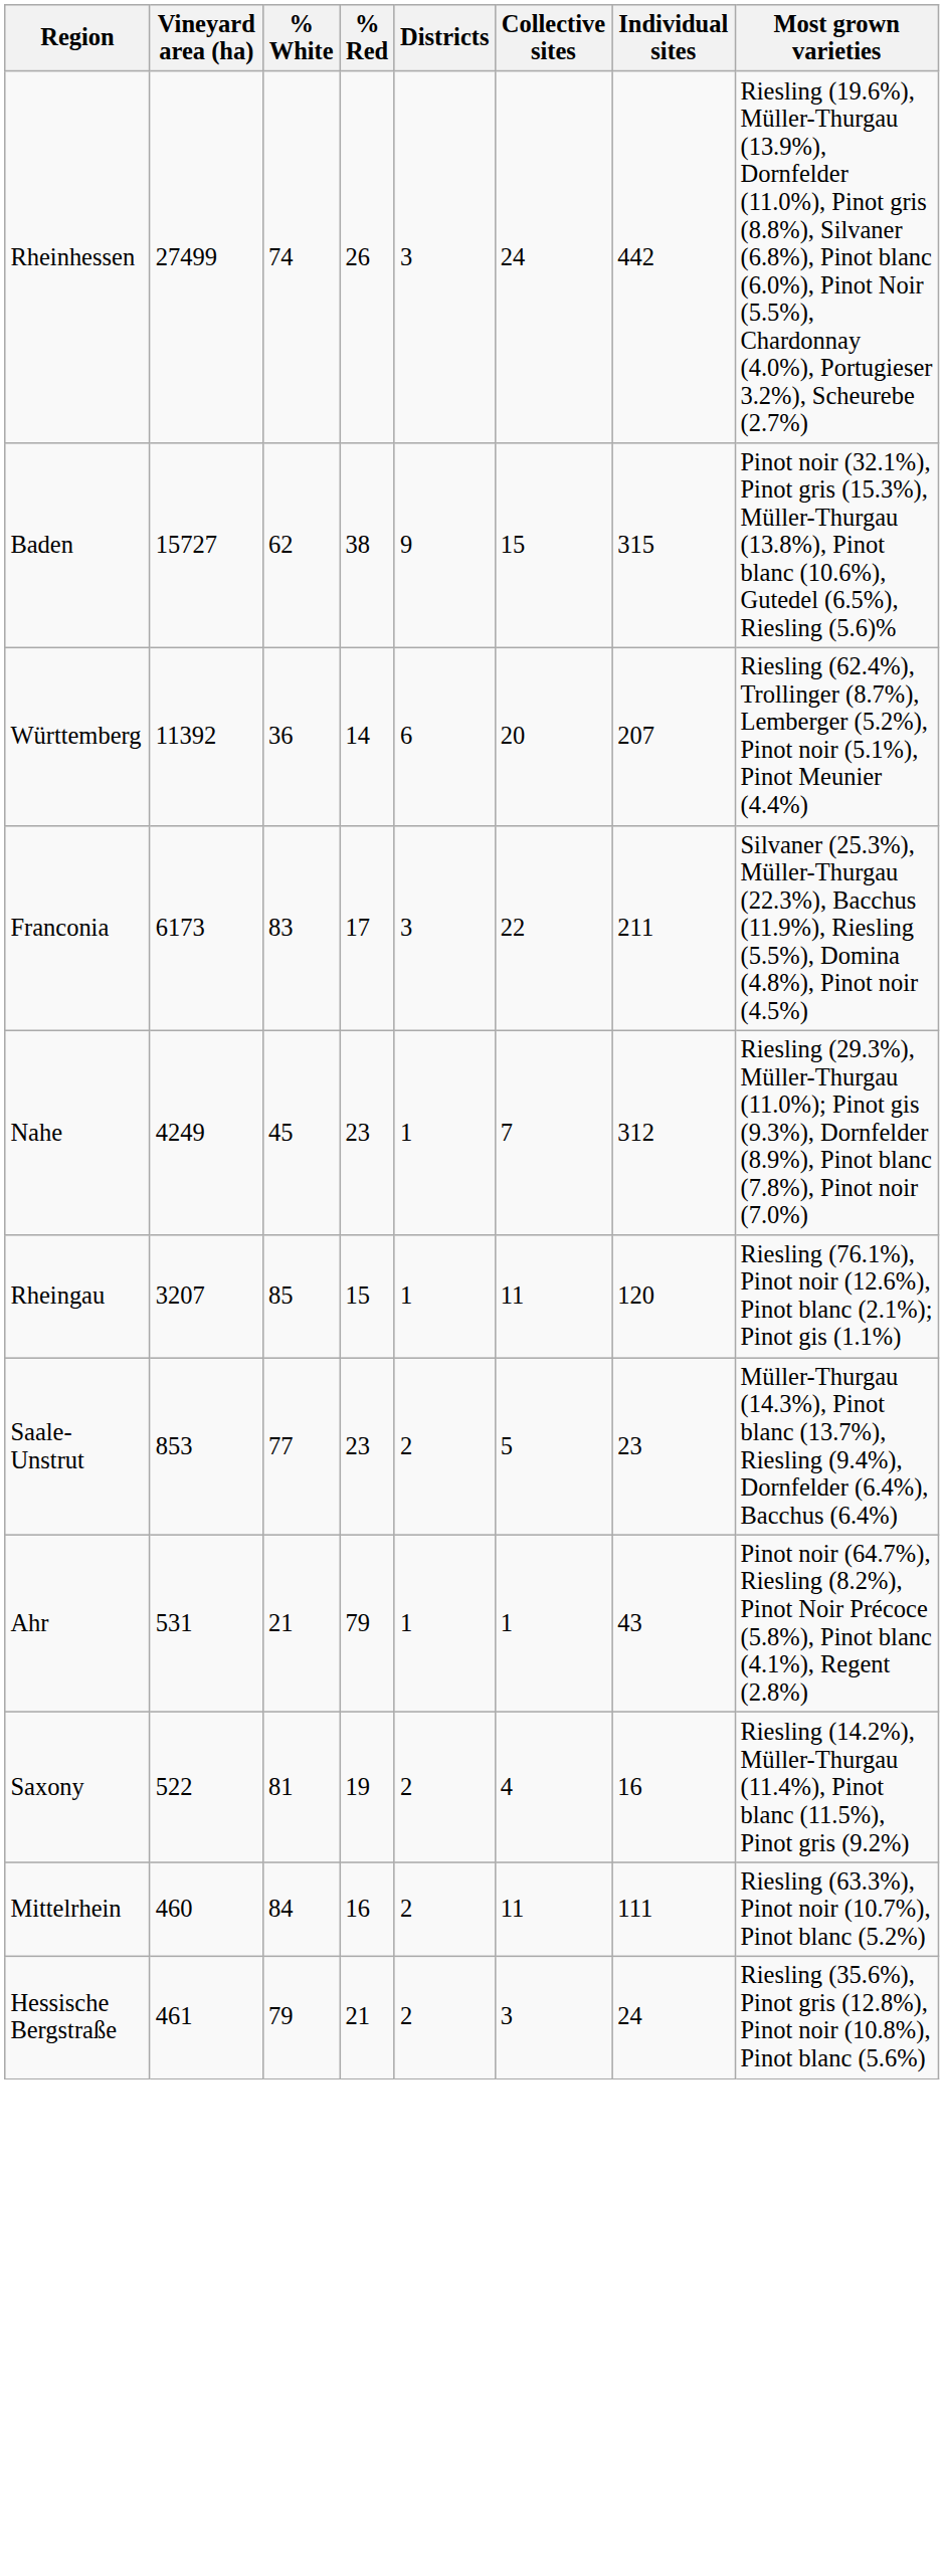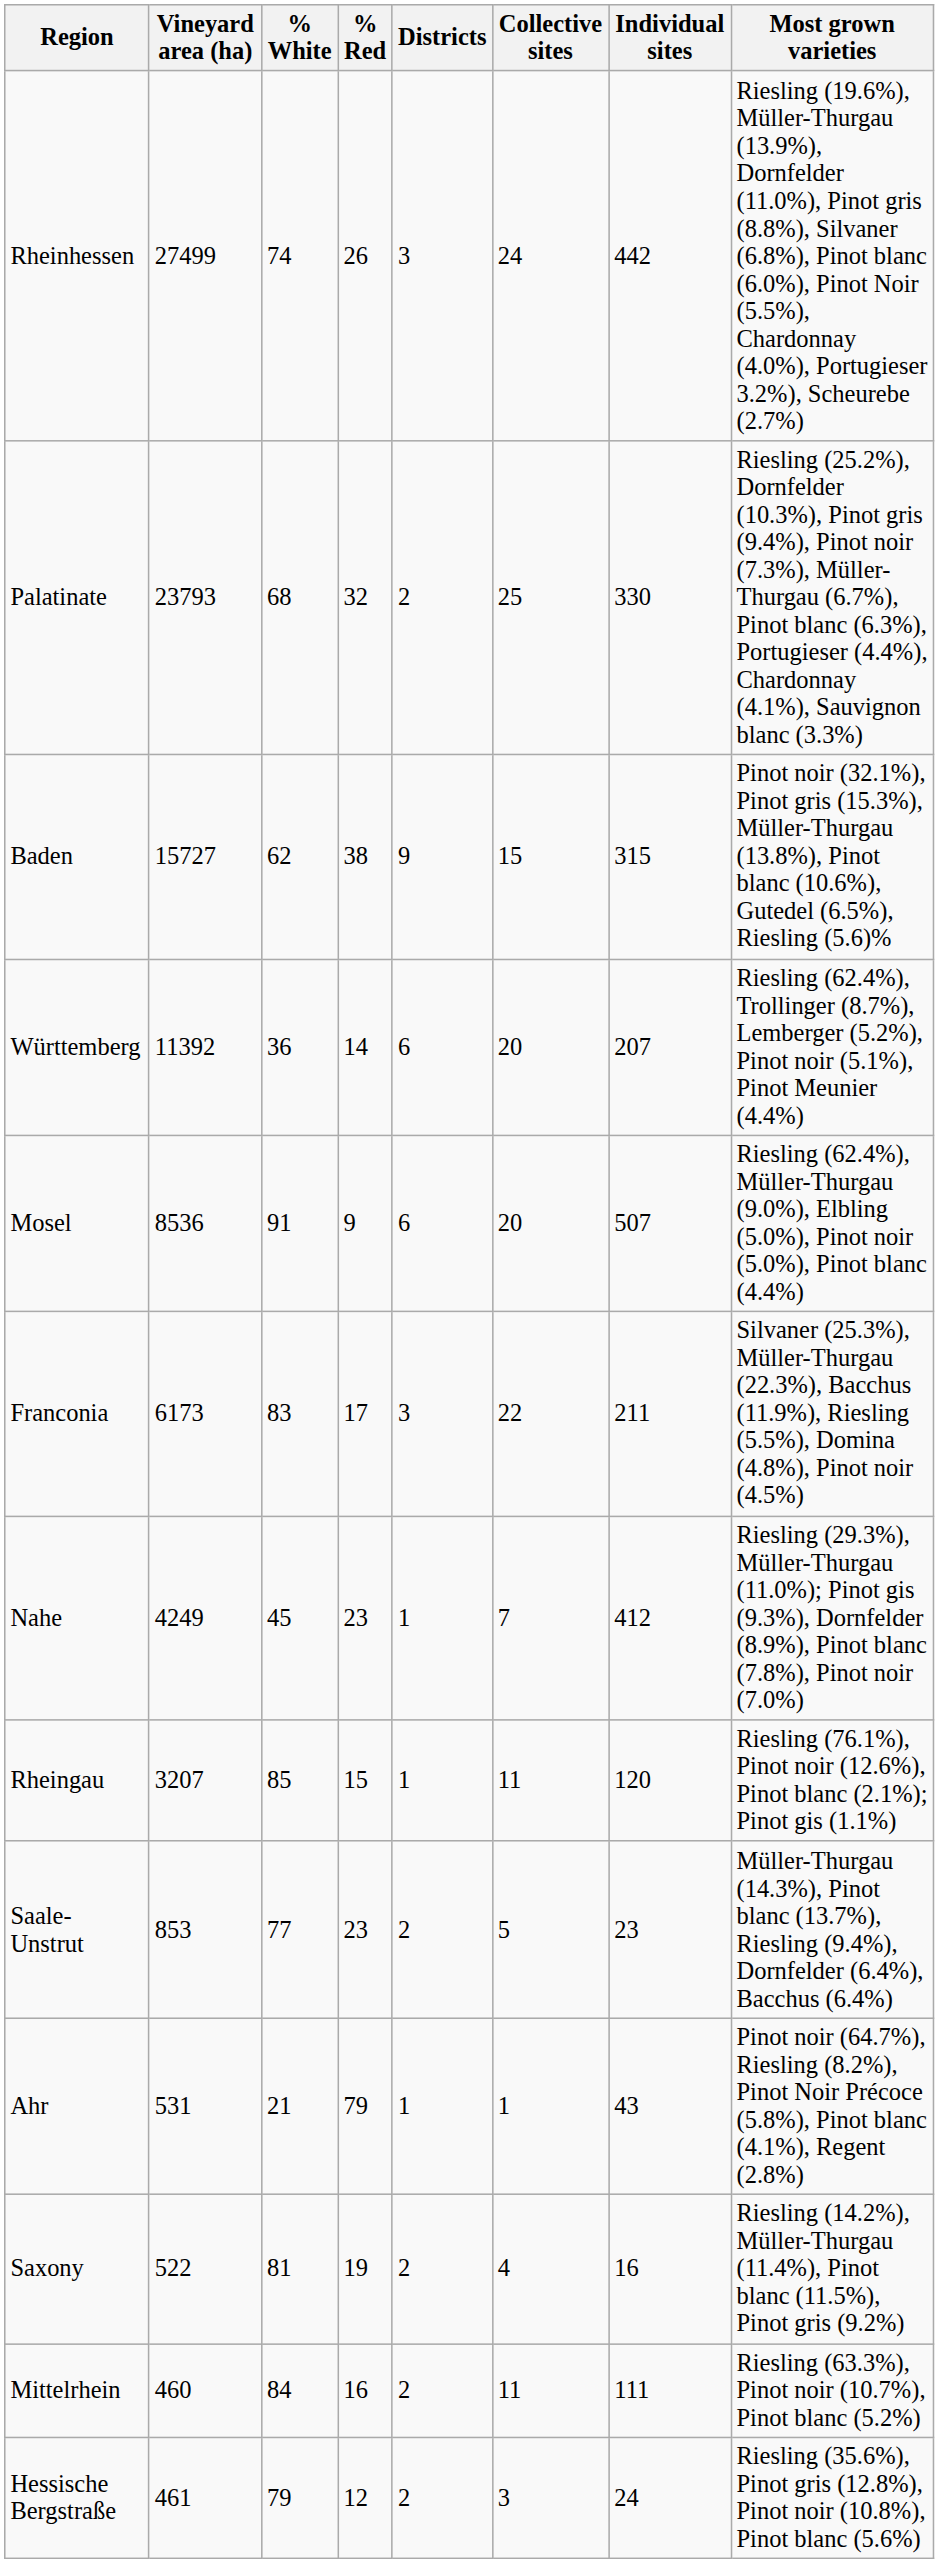 <table class="wikitable sortable">
 <tr>
 <th>Region</th>
 <th>Vineyard area (ha)</th>
 <th>% White</th>
 <th>% Red</th>
 <th>Districts</th>
 <th>Collective sites</th>
 <th>Individual sites</th>
 <th class="unsortable">Most grown varieties</th>
 </tr>
 <tr>
 <td>Rheinhessen</td>
 <td>27499</td>
 <td>74</td>
 <td>26</td>
 <td>3</td>
 <td>24</td>
 <td>442</td>
 <td>Riesling (19.6%), Müller-Thurgau (13.9%), Dornfelder (11.0%), Pinot gris (8.8%), Silvaner (6.8%), Pinot blanc (6.0%), Pinot Noir (5.5%), Chardonnay (4.0%), Portugieser 3.2%), Scheurebe (2.7%)</td>
 </tr>
 <tr>
+<td>Palatinate</td>
+<td>23793</td>
+<td>68</td>
+<td>32</td>
+<td>2</td>
+<td>25</td>
+<td>330</td>
+<td>Riesling (25.2%), Dornfelder (10.3%), Pinot gris (9.4%), Pinot noir (7.3%), Müller-Thurgau (6.7%), Pinot blanc (6.3%), Portugieser (4.4%),  Chardonnay (4.1%), Sauvignon blanc (3.3%)</td>
+</tr>
+<tr>
 <td>Baden</td>
 <td>15727</td>
 <td>62</td>
 <td>38</td>
 <td>9</td>
 <td>15</td>
 <td>315</td>
 <td>Pinot noir (32.1%), Pinot gris (15.3%), Müller-Thurgau (13.8%), Pinot blanc (10.6%), Gutedel (6.5%), Riesling (5.6)%</td>
 </tr>
 <tr>
 <td>Württemberg</td>
 <td>11392</td>
 <td>36</td>
 <td>14</td>
 <td>6</td>
 <td>20</td>
 <td>207</td>
 <td>Riesling (62.4%), Trollinger (8.7%),  Lemberger (5.2%), Pinot noir (5.1%), Pinot Meunier (4.4%)</td>
 </tr>
 <tr>
+<td>Mosel</td>
+<td>8536</td>
+<td>91</td>
+<td>9</td>
+<td>6</td>
+<td>20</td>
+<td>507</td>
+<td>Riesling (62.4%), Müller-Thurgau (9.0%), Elbling (5.0%), Pinot noir (5.0%), Pinot blanc (4.4%)</td>
+</tr>
+<tr>
 <td>Franconia</td>
 <td>6173</td>
 <td>83</td>
 <td>17</td>
 <td>3</td>
 <td>22</td>
 <td>211</td>
 <td>Silvaner (25.3%), Müller-Thurgau (22.3%), Bacchus (11.9%), Riesling (5.5%), Domina (4.8%), Pinot noir (4.5%)</td>
 </tr>
 <tr>
 <td>Nahe</td>
 <td>4249</td>
 <td>45</td>
 <td>23</td>
 <td>1</td>
 <td>7</td>
-<td>312</td>
+<td>412</td>
 <td>Riesling (29.3%), Müller-Thurgau (11.0%); Pinot gis (9.3%), Dornfelder (8.9%), Pinot blanc (7.8%), Pinot noir (7.0%)</td>
 </tr>
 <tr>
 <td>Rheingau</td>
 <td>3207</td>
 <td>85</td>
 <td>15</td>
 <td>1</td>
 <td>11</td>
 <td>120</td>
 <td>Riesling (76.1%), Pinot noir (12.6%), Pinot blanc (2.1%); Pinot gis (1.1%)</td>
 </tr>
 <tr>
 <td>Saale-Unstrut</td>
 <td>853</td>
 <td>77</td>
 <td>23</td>
 <td>2</td>
 <td>5</td>
 <td>23</td>
 <td>Müller-Thurgau (14.3%), Pinot blanc (13.7%), Riesling (9.4%), Dornfelder (6.4%), Bacchus (6.4%)</td>
 </tr>
 <tr>
 <td>Ahr</td>
 <td>531</td>
 <td>21</td>
 <td>79</td>
 <td>1</td>
 <td>1</td>
 <td>43</td>
 <td>Pinot noir (64.7%), Riesling (8.2%), Pinot Noir Précoce (5.8%), Pinot blanc (4.1%), Regent (2.8%)</td>
 </tr>
 <tr>
 <td>Saxony</td>
 <td>522</td>
 <td>81</td>
 <td>19</td>
 <td>2</td>
 <td>4</td>
 <td>16</td>
 <td>Riesling (14.2%), Müller-Thurgau (11.4%), Pinot blanc (11.5%), Pinot gris (9.2%)</td>
 </tr>
 <tr>
 <td>Mittelrhein</td>
 <td>460</td>
 <td>84</td>
 <td>16</td>
 <td>2</td>
 <td>11</td>
 <td>111</td>
 <td>Riesling (63.3%), Pinot noir (10.7%), Pinot blanc (5.2%)</td>
 </tr>
 <tr>
 <td>Hessische Bergstraße</td>
 <td>461</td>
 <td>79</td>
-<td>21</td>
+<td>12</td>
 <td>2</td>
 <td>3</td>
 <td>24</td>
 <td>Riesling (35.6%), Pinot gris (12.8%), Pinot noir (10.8%), Pinot blanc (5.6%)</td>
 </tr>
 </table>
